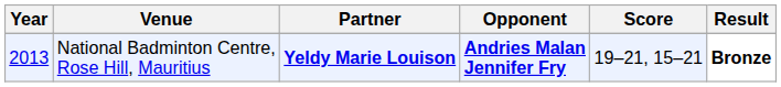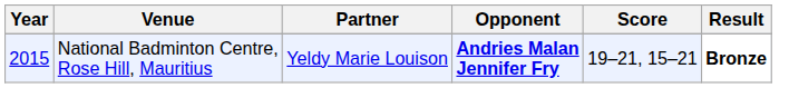 <table class="sortable wikitable" style="font-size: 90%;">
 <tr>
 <th>Year</th>
 <th>Venue</th>
 <th>Partner</th>
 <th>Opponent</th>
 <th>Score</th>
 <th>Result</th>
 </tr>
 <tr>
 </tr>
 <tr style="background:#ECF2FF">
-<td style="text-align:center;"><a href='#'>2013</a></td>
+<td style="text-align:center;"><a href='#'>2015</a></td>
 <td style="text-align:left;">National Badminton Centre,<br> <a href='#'>Rose Hill</a>, <a href='#'>Mauritius</a></td>
-<td align="left"><strong> <a href='#'>Yeldy Marie Louison</a></strong></td>
+<td align="left"> <a href='#'>Yeldy Marie Louison</a></td>
 <td align="left"><strong> <a href='#'>Andries Malan</a> <br>  <a href='#'>Jennifer Fry</a></strong></td>
 <td align="left">19–21, 15–21</td>
 <td style="text-align:left; background:white"> <strong>Bronze</strong></td>
 </tr>
 </table>
